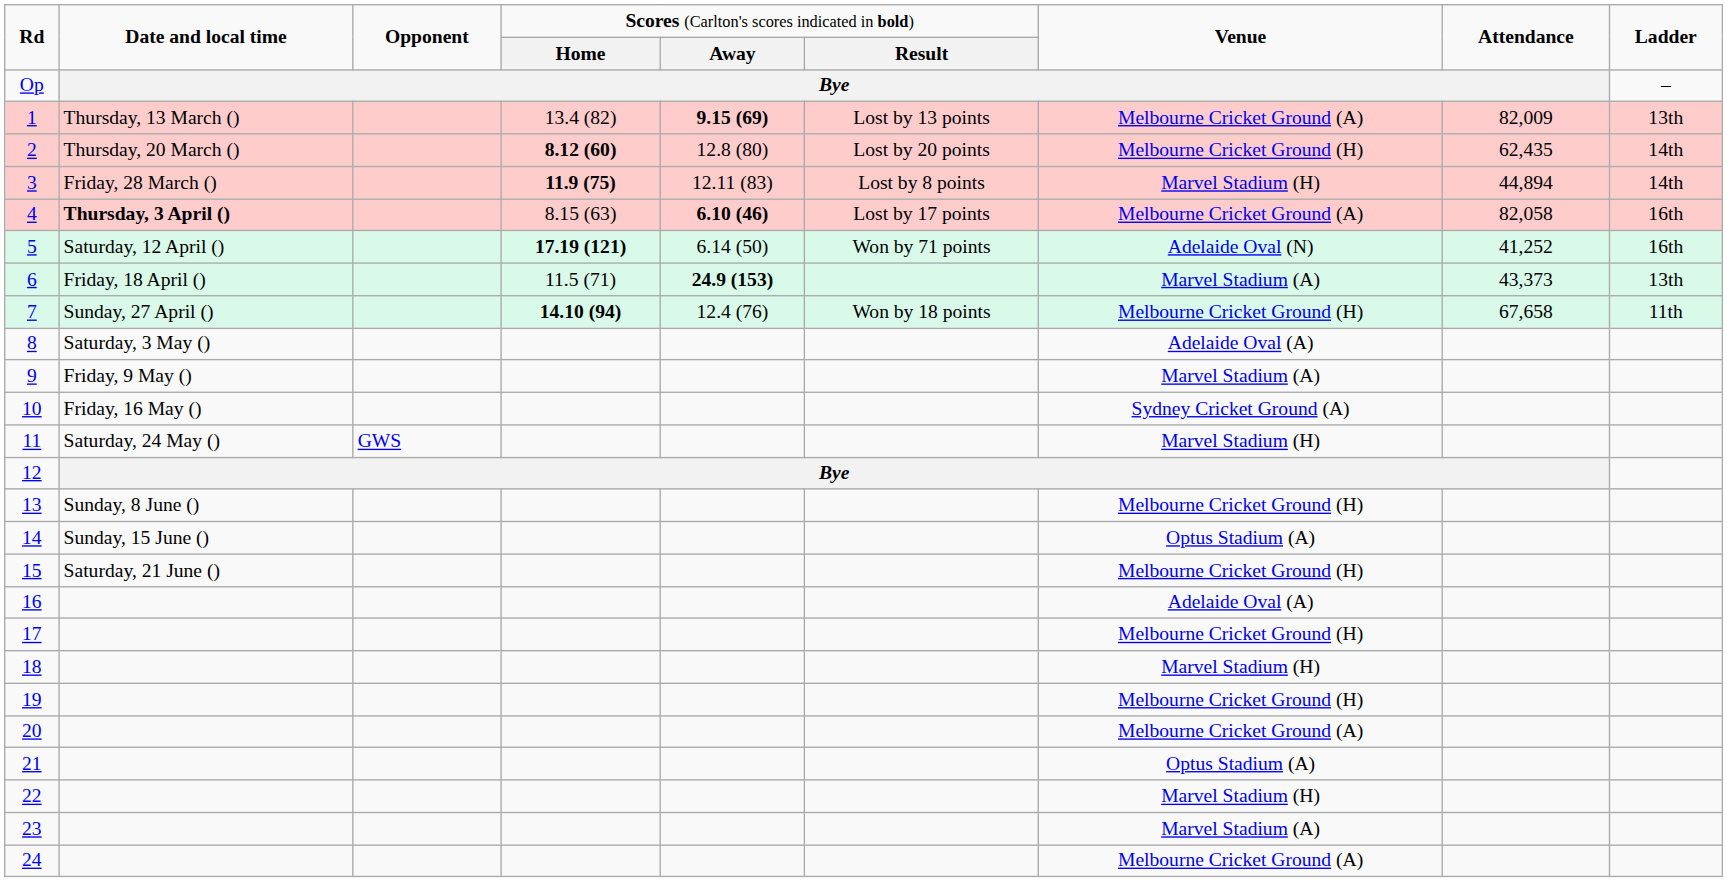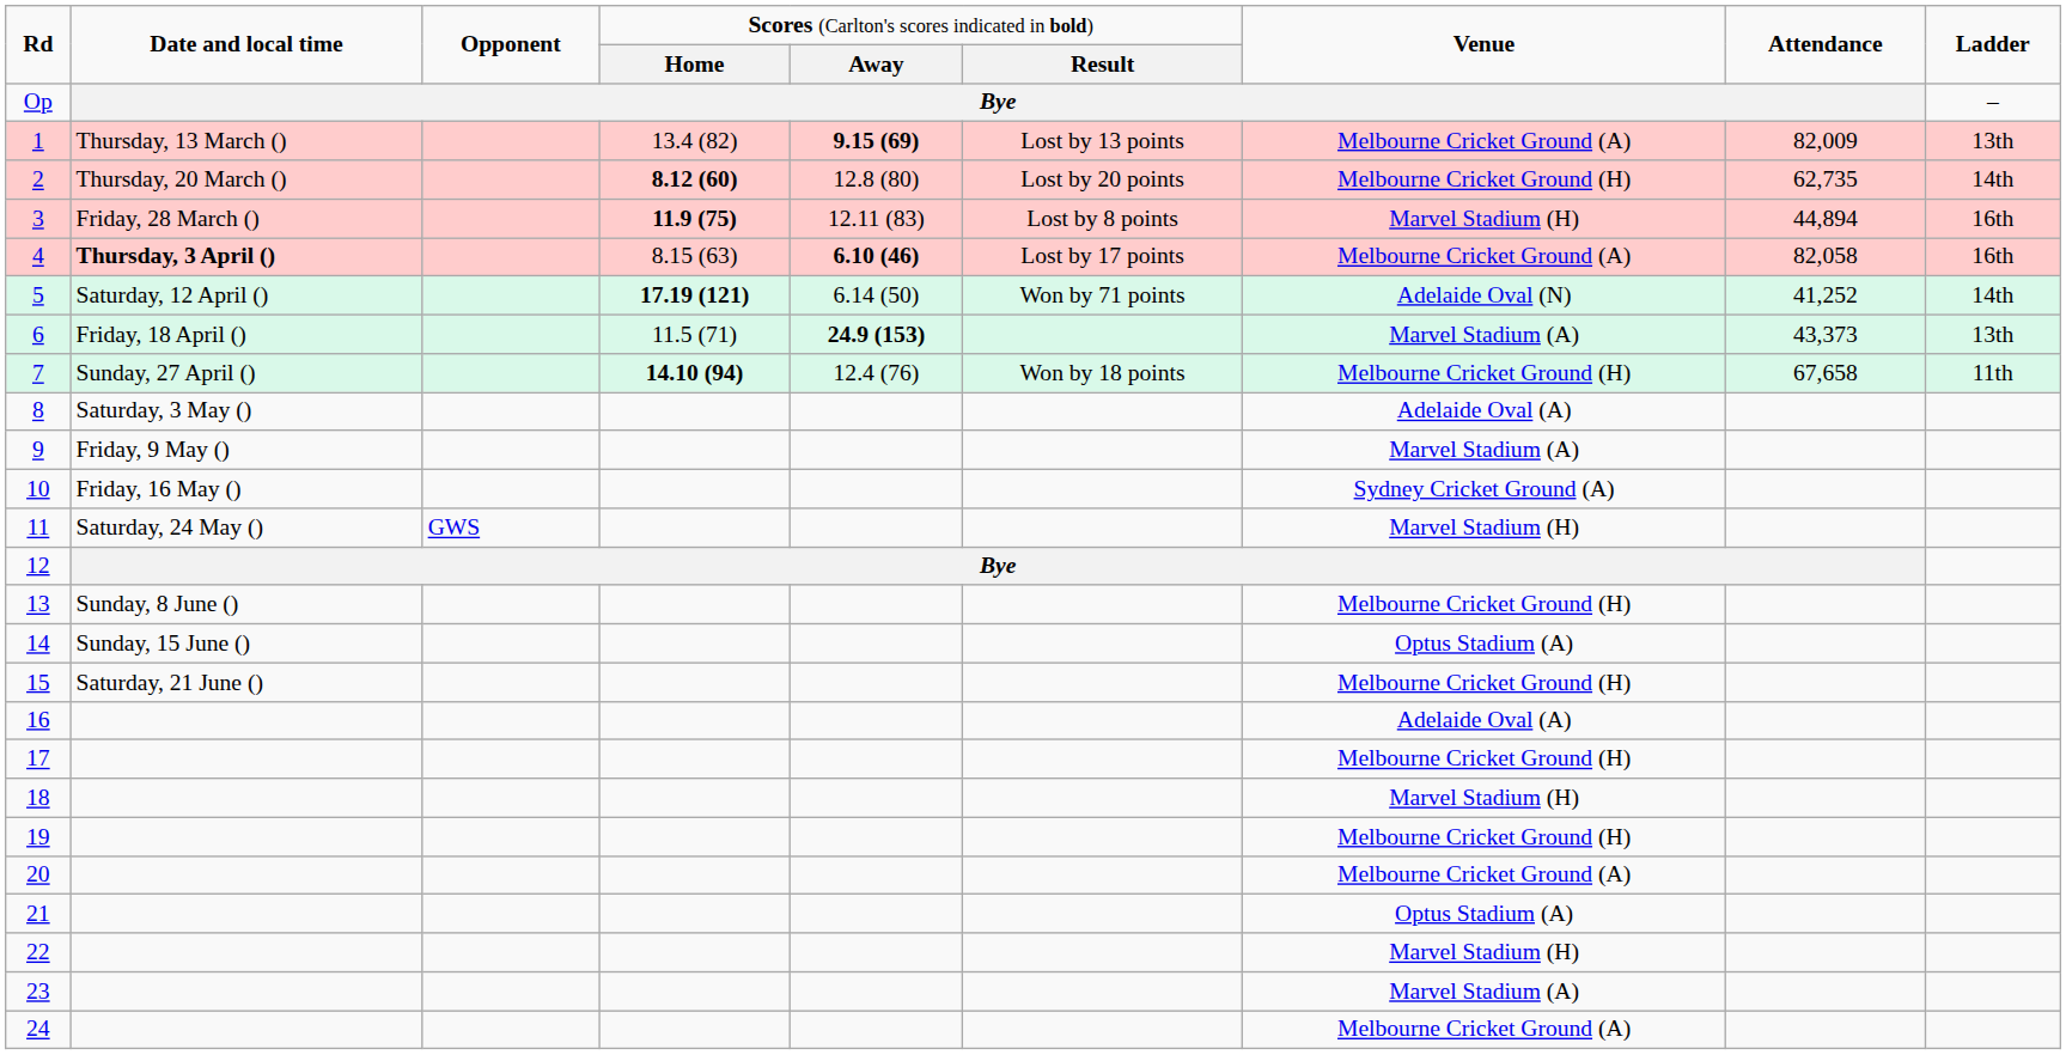 <table class="wikitable" style="font-size:90%; text-align:center; width: 100%; margin-left: auto; margin-right: auto;">
 <tr>
 <td rowspan=2><strong>Rd</strong></td>
 <td rowspan=2><strong>Date and local time</strong></td>
 <td rowspan=2><strong>Opponent</strong></td>
 <td colspan=3><strong>Scores</strong> <small>(Carlton's scores indicated in <strong>bold</strong>)</small></td>
 <td rowspan=2><strong>Venue</strong></td>
 <td rowspan=2><strong>Attendance</strong></td>
 <td rowspan=2><strong>Ladder</strong></td>
 </tr>
 <tr>
 <th>Home</th>
 <th>Away</th>
 <th>Result</th>
 </tr>
 <tr>
 <td><a href='#'>Op</a></td>
 <th colspan=7><span><em>Bye</em></span></th>
 <td>–</td>
 </tr>
 <tr style="background:#fcc;">
 <td><a href='#'>1</a></td>
 <td align=left>Thursday, 13 March ()</td>
 <td align=left></td>
 <td>13.4 (82)</td>
 <td><strong>9.15 (69)</strong></td>
 <td>Lost by 13 points</td>
 <td><a href='#'>Melbourne Cricket Ground</a> (A)</td>
 <td>82,009</td>
 <td>13th</td>
 </tr>
 <tr style="background:#fcc;">
 <td><a href='#'>2</a></td>
 <td align=left>Thursday, 20 March ()</td>
 <td align=left></td>
 <td><strong>8.12 (60)</strong></td>
 <td>12.8 (80)</td>
 <td>Lost by 20 points</td>
 <td><a href='#'>Melbourne Cricket Ground</a> (H)</td>
-<td>62,435</td>
+<td>62,735</td>
 <td>14th</td>
 </tr>
 <tr style="background:#fcc;">
 <td><a href='#'>3</a></td>
 <td align=left>Friday, 28 March ()</td>
 <td align=left></td>
 <td><strong>11.9 (75)</strong></td>
 <td>12.11 (83)</td>
 <td>Lost by 8 points</td>
 <td><a href='#'>Marvel Stadium</a> (H)</td>
 <td>44,894</td>
-<td>14th</td>
+<td>16th</td>
 </tr>
 <tr style="background:#fcc;">
 <td><a href='#'>4</a></td>
 <td align=left><strong>Thursday, 3 April ()</strong></td>
 <td align=left></td>
 <td>8.15 (63)</td>
 <td><strong>6.10 (46)</strong></td>
 <td>Lost by 17 points</td>
 <td><a href='#'>Melbourne Cricket Ground</a> (A)</td>
 <td>82,058</td>
 <td>16th</td>
 </tr>
 <tr style="background:#d9f9e9;">
 <td><a href='#'>5</a></td>
 <td align=left>Saturday, 12 April ()</td>
 <td align=left></td>
 <td><strong>17.19 (121)</strong></td>
 <td>6.14 (50)</td>
 <td>Won by 71 points</td>
 <td><a href='#'>Adelaide Oval</a> (N)</td>
 <td>41,252</td>
-<td>16th</td>
+<td>14th</td>
 </tr>
 <tr style="background:#d9f9e9;">
 <td><a href='#'>6</a></td>
 <td align=left>Friday, 18 April ()</td>
 <td align=left></td>
 <td>11.5 (71)</td>
 <td><strong>24.9 (153)</strong></td>
 <td></td>
 <td><a href='#'>Marvel Stadium</a> (A)</td>
 <td>43,373</td>
 <td>13th</td>
 </tr>
 <tr style="background:#d9f9e9;">
 <td><a href='#'>7</a></td>
 <td align=left>Sunday, 27 April ()</td>
 <td align=left></td>
 <td><strong>14.10 (94)</strong></td>
 <td>12.4 (76)</td>
 <td>Won by 18 points</td>
 <td><a href='#'>Melbourne Cricket Ground</a> (H)</td>
 <td>67,658</td>
 <td>11th</td>
 </tr>
 <tr>
 <td><a href='#'>8</a></td>
 <td align=left>Saturday, 3 May ()</td>
 <td align=left></td>
 <td></td>
 <td></td>
 <td></td>
 <td><a href='#'>Adelaide Oval</a> (A)</td>
 <td></td>
 <td></td>
 </tr>
 <tr>
 <td><a href='#'>9</a></td>
 <td align=left>Friday, 9 May ()</td>
 <td align=left></td>
 <td></td>
 <td></td>
 <td></td>
 <td><a href='#'>Marvel Stadium</a> (A)</td>
 <td></td>
 <td></td>
 </tr>
 <tr>
 <td><a href='#'>10</a></td>
 <td align=left>Friday, 16 May ()</td>
 <td align=left></td>
 <td></td>
 <td></td>
 <td></td>
 <td><a href='#'>Sydney Cricket Ground</a> (A)</td>
 <td></td>
 <td></td>
 </tr>
 <tr>
 <td><a href='#'>11</a></td>
 <td align=left>Saturday, 24 May ()</td>
 <td align=left><a href='#'>GWS</a></td>
 <td></td>
 <td></td>
 <td></td>
 <td><a href='#'>Marvel Stadium</a> (H)</td>
 <td></td>
 <td></td>
 </tr>
 <tr>
 <td><a href='#'>12</a></td>
 <th colspan=7><span><em>Bye</em></span></th>
 <td></td>
 </tr>
 <tr>
 <td><a href='#'>13</a></td>
 <td align=left>Sunday, 8 June ()</td>
 <td align=left></td>
 <td></td>
 <td></td>
 <td></td>
 <td><a href='#'>Melbourne Cricket Ground</a> (H)</td>
 <td></td>
 <td></td>
 </tr>
 <tr>
 <td><a href='#'>14</a></td>
 <td align=left>Sunday, 15 June ()</td>
 <td align=left></td>
 <td></td>
 <td></td>
 <td></td>
 <td><a href='#'>Optus Stadium</a> (A)</td>
 <td></td>
 <td></td>
 </tr>
 <tr>
 <td><a href='#'>15</a></td>
 <td align=left>Saturday, 21 June ()</td>
 <td align=left></td>
 <td></td>
 <td></td>
 <td></td>
 <td><a href='#'>Melbourne Cricket Ground</a> (H)</td>
 <td></td>
 <td></td>
 </tr>
 <tr>
 <td><a href='#'>16</a></td>
 <td align=left></td>
 <td align=left></td>
 <td></td>
 <td></td>
 <td></td>
 <td><a href='#'>Adelaide Oval</a> (A)</td>
 <td></td>
 <td></td>
 </tr>
 <tr>
 <td><a href='#'>17</a></td>
 <td align=left></td>
 <td align=left></td>
 <td></td>
 <td></td>
 <td></td>
 <td><a href='#'>Melbourne Cricket Ground</a> (H)</td>
 <td></td>
 <td></td>
 </tr>
 <tr>
 <td><a href='#'>18</a></td>
 <td align=left></td>
 <td align=left></td>
 <td></td>
 <td></td>
 <td></td>
 <td><a href='#'>Marvel Stadium</a> (H)</td>
 <td></td>
 <td></td>
 </tr>
 <tr>
 <td><a href='#'>19</a></td>
 <td align=left></td>
 <td align=left></td>
 <td></td>
 <td></td>
 <td></td>
 <td><a href='#'>Melbourne Cricket Ground</a> (H)</td>
 <td></td>
 <td></td>
 </tr>
 <tr>
 <td><a href='#'>20</a></td>
 <td align=left></td>
 <td align=left></td>
 <td></td>
 <td></td>
 <td></td>
 <td><a href='#'>Melbourne Cricket Ground</a> (A)</td>
 <td></td>
 <td></td>
 </tr>
 <tr>
 <td><a href='#'>21</a></td>
 <td align=left></td>
 <td align=left></td>
 <td></td>
 <td></td>
 <td></td>
 <td><a href='#'>Optus Stadium</a> (A)</td>
 <td></td>
 <td></td>
 </tr>
 <tr>
 <td><a href='#'>22</a></td>
 <td align=left></td>
 <td align=left></td>
 <td></td>
 <td></td>
 <td></td>
 <td><a href='#'>Marvel Stadium</a> (H)</td>
 <td></td>
 <td></td>
 </tr>
 <tr>
 <td><a href='#'>23</a></td>
 <td align=left></td>
 <td align=left></td>
 <td></td>
 <td></td>
 <td></td>
 <td><a href='#'>Marvel Stadium</a> (A)</td>
 <td></td>
 <td></td>
 </tr>
 <tr>
 <td><a href='#'>24</a></td>
 <td align=left></td>
 <td align=left></td>
 <td></td>
 <td></td>
 <td></td>
 <td><a href='#'>Melbourne Cricket Ground</a> (A)</td>
 <td></td>
 <td></td>
 </tr>
 </table>
